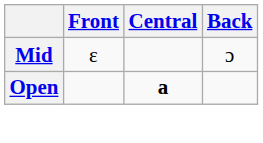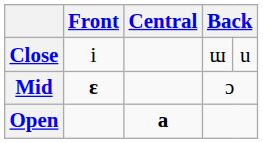 <table class="wikitable" style="text-align:center">
 <tr>
 <th></th>
 <th><a href='#'>Front</a></th>
 <th><a href='#'>Central</a></th>
 <th colspan="2"><a href='#'>Back</a></th>
 </tr>
 <tr>
+<th><a href='#'>Close</a></th>
+<td>i</td>
+<td></td>
+<td>ɯ</td>
+<td>u</td>
+</tr>
+<tr>
 <th><a href='#'>Mid</a></th>
-<td>ɛ</td>
+<td><strong>ɛ</strong></td>
 <td></td>
 <td colspan="2">ɔ</td>
 </tr>
 <tr>
 <th><a href='#'>Open</a></th>
 <td></td>
 <td><strong>a</strong></td>
 <td colspan="2"></td>
 </tr>
 </table>
